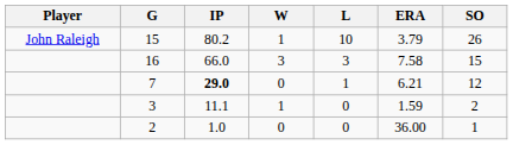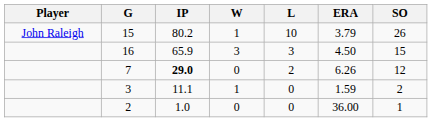 <table class="wikitable sortable">
 <tr>
 <th bgcolor="#DDDDFF" width="16%">Player</th>
 <th bgcolor="#DDDDFF" width="9%">G</th>
 <th bgcolor="#DDDDFF" width="9%">IP</th>
 <th bgcolor="#DDDDFF" width="9%">W</th>
 <th bgcolor="#DDDDFF" width="9%">L</th>
 <th bgcolor="#DDDDFF" width="9%">ERA</th>
 <th bgcolor="#DDDDFF" width="9%">SO</th>
 </tr>
 <tr align="center">
 <td><a href='#'>John Raleigh</a></td>
 <td>15</td>
 <td>80.2</td>
 <td>1</td>
 <td>10</td>
 <td>3.79</td>
 <td>26</td>
 </tr>
 <tr align="center">
 <td></td>
 <td>16</td>
-<td>66.0</td>
+<td>65.9</td>
 <td>3</td>
 <td>3</td>
-<td>7.58</td>
+<td>4.50</td>
 <td>15</td>
 </tr>
 <tr align="center">
 <td></td>
 <td>7</td>
 <td><strong>29.0</strong></td>
 <td>0</td>
-<td>1</td>
-<td>6.21</td>
+<td>2</td>
+<td>6.26</td>
 <td>12</td>
 </tr>
 <tr align="center">
 <td></td>
 <td>3</td>
 <td>11.1</td>
 <td>1</td>
 <td>0</td>
 <td>1.59</td>
 <td>2</td>
 </tr>
 <tr align="center">
 <td></td>
 <td>2</td>
 <td>1.0</td>
 <td>0</td>
 <td>0</td>
 <td>36.00</td>
 <td>1</td>
 </tr>
 </table>
